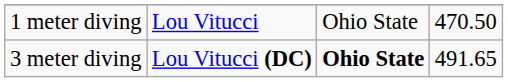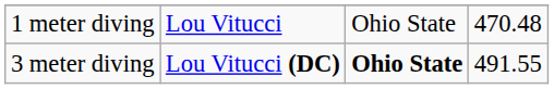 <table class="wikitable sortable" style="text-align:left">
 <tr>
 </tr>
 <tr>
 <td>1 meter diving</td>
 <td><a href='#'>Lou Vitucci</a></td>
 <td>Ohio State</td>
-<td>470.50</td>
+<td>470.48</td>
 </tr>
 <tr>
 <td>3 meter diving</td>
 <td><a href='#'>Lou Vitucci</a> <strong>(DC)</strong></td>
 <td><strong>Ohio State</strong></td>
-<td>491.65</td>
+<td>491.55</td>
 </tr>
 </table>
